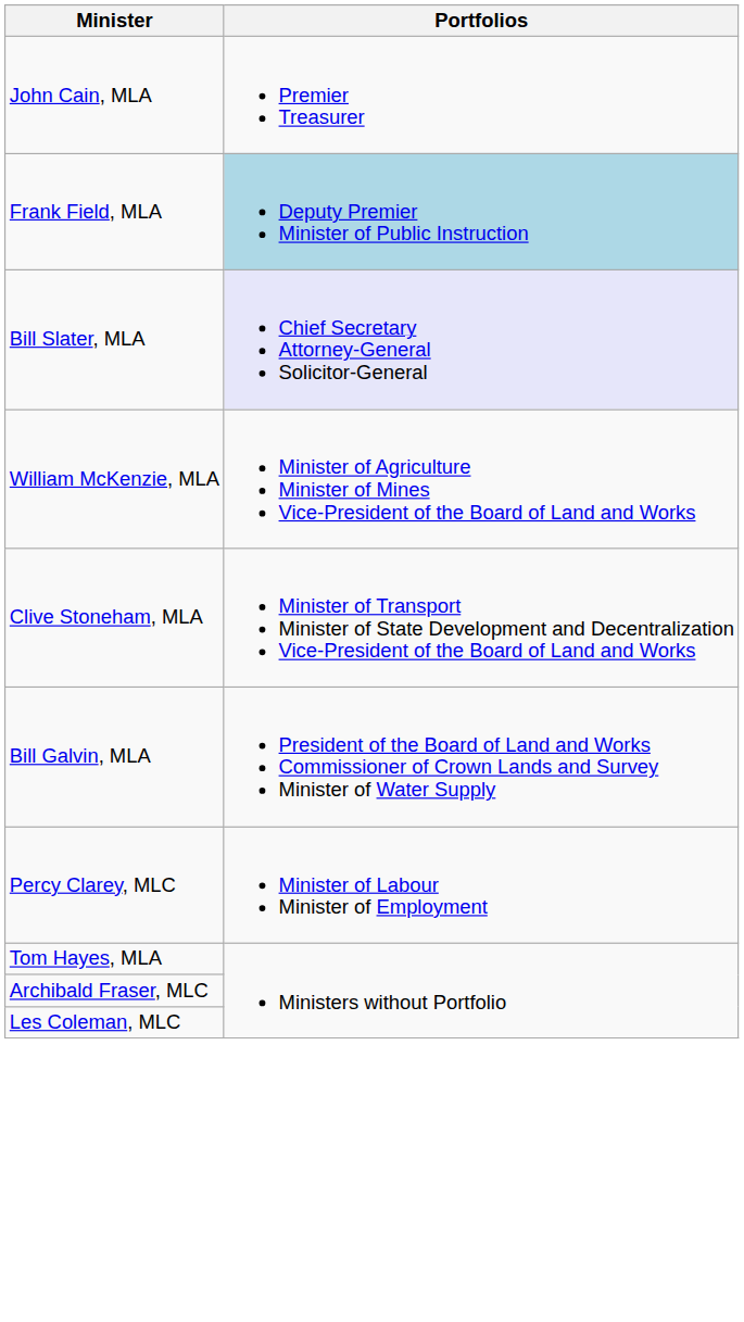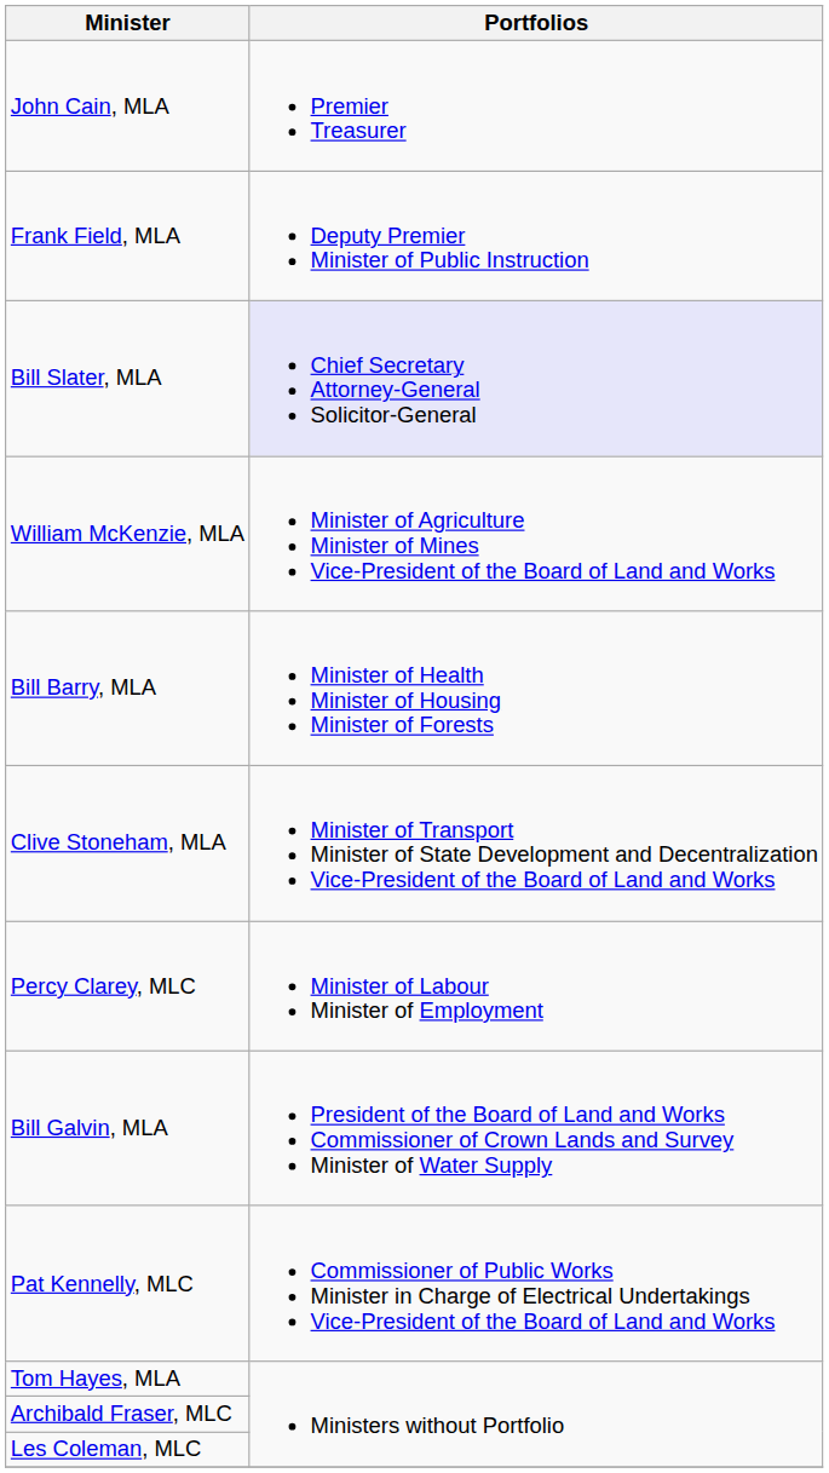 <table class="wikitable">
 <tr>
 <th>Minister</th>
 <th>Portfolios</th>
 </tr>
 <tr>
 <td><a href='#'>John Cain</a>, MLA</td>
 <td><br><ul><li><a href='#'>Premier</a></li><li><a href='#'>Treasurer</a></li></ul></td>
 </tr>
 <tr>
 <td><a href='#'>Frank Field</a>, MLA</td>
-<td style="background: lightblue;"><br><ul><li><a href='#'>Deputy Premier</a></li><li><a href='#'>Minister of Public Instruction</a></li></ul></td>
+<td><br><ul><li><a href='#'>Deputy Premier</a></li><li><a href='#'>Minister of Public Instruction</a></li></ul></td>
 </tr>
 <tr>
 <td><a href='#'>Bill Slater</a>, MLA</td>
 <td style="background: lavender;"><br><ul><li><a href='#'>Chief Secretary</a></li><li><a href='#'>Attorney-General</a></li><li>Solicitor-General</li></ul></td>
 </tr>
 <tr>
 <td><a href='#'>William McKenzie</a>, MLA</td>
 <td><br><ul><li><a href='#'>Minister of Agriculture</a></li><li><a href='#'>Minister of Mines</a></li><li><a href='#'>Vice-President of the Board of Land and Works</a></li></ul></td>
 </tr>
 <tr>
+<td><a href='#'>Bill Barry</a>, MLA</td>
+<td><br><ul><li><a href='#'>Minister of Health</a></li><li><a href='#'>Minister of Housing</a></li><li><a href='#'>Minister of Forests</a></li></ul></td>
+</tr>
+<tr>
 <td><a href='#'>Clive Stoneham</a>, MLA</td>
 <td><br><ul><li><a href='#'>Minister of Transport</a></li><li>Minister of State Development and Decentralization</li><li><a href='#'>Vice-President of the Board of Land and Works</a></li></ul></td>
+</tr>
+<tr>
+<td><a href='#'>Percy Clarey</a>, MLC</td>
+<td><br><ul><li><a href='#'>Minister of Labour</a></li><li>Minister of <a href='#'>Employment</a></li></ul></td>
 </tr>
 <tr>
 <td><a href='#'>Bill Galvin</a>, MLA</td>
 <td><br><ul><li><a href='#'>President of the Board of Land and Works</a></li><li><a href='#'>Commissioner of Crown Lands and Survey</a></li><li>Minister of <a href='#'>Water Supply</a></li></ul></td>
 </tr>
 <tr>
-<td><a href='#'>Percy Clarey</a>, MLC</td>
-<td><br><ul><li><a href='#'>Minister of Labour</a></li><li>Minister of <a href='#'>Employment</a></li></ul></td>
+<td><a href='#'>Pat Kennelly</a>, MLC</td>
+<td><br><ul><li><a href='#'>Commissioner of Public Works</a></li><li>Minister in Charge of Electrical Undertakings</li><li><a href='#'>Vice-President of the Board of Land and Works</a></li></ul></td>
 </tr>
 <tr>
 <td><a href='#'>Tom Hayes</a>, MLA</td>
 <td rowspan=3><br><ul><li>Ministers without Portfolio</li></ul></td>
 </tr>
 <tr>
 <td><a href='#'>Archibald Fraser</a>, MLC</td>
 </tr>
 <tr>
 <td><a href='#'>Les Coleman</a>, MLC</td>
 </tr>
 <tr>
 </tr>
 </table>
